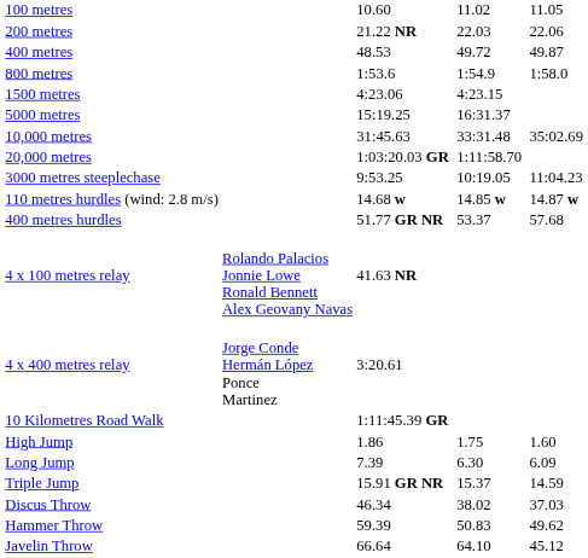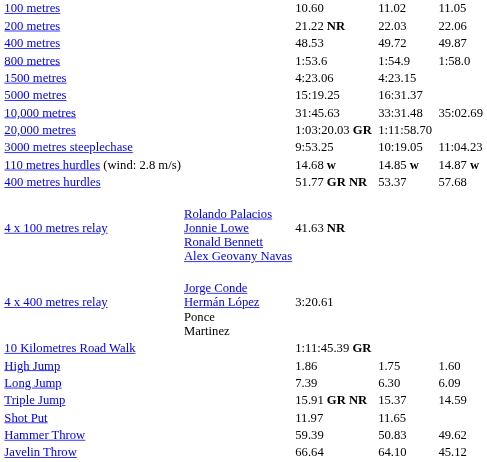 <table>
 <tr>
 <td><a href='#'>100 metres</a></td>
 <td></td>
 <td>10.60</td>
 <td></td>
 <td>11.02</td>
 <td></td>
 <td>11.05</td>
 </tr>
 <tr>
 <td><a href='#'>200 metres</a></td>
 <td></td>
 <td>21.22 <strong>NR</strong></td>
 <td></td>
 <td>22.03</td>
 <td></td>
 <td>22.06</td>
 </tr>
 <tr>
 <td><a href='#'>400 metres</a></td>
 <td></td>
 <td>48.53</td>
 <td></td>
 <td>49.72</td>
 <td></td>
 <td>49.87</td>
 </tr>
 <tr>
 <td><a href='#'>800 metres</a></td>
 <td></td>
 <td>1:53.6</td>
 <td></td>
 <td>1:54.9</td>
 <td></td>
 <td>1:58.0</td>
 </tr>
 <tr>
 <td><a href='#'>1500 metres</a></td>
 <td></td>
 <td>4:23.06</td>
 <td></td>
 <td>4:23.15</td>
 <td></td>
 <td></td>
 </tr>
 <tr>
 <td><a href='#'>5000 metres</a></td>
 <td></td>
 <td>15:19.25</td>
 <td></td>
 <td>16:31.37</td>
 <td></td>
 <td></td>
 </tr>
 <tr>
 <td><a href='#'>10,000 metres</a></td>
 <td></td>
 <td>31:45.63</td>
 <td></td>
 <td>33:31.48</td>
 <td></td>
 <td>35:02.69</td>
 </tr>
 <tr>
 <td><a href='#'>20,000 metres</a></td>
 <td></td>
 <td>1:03:20.03 <strong>GR</strong></td>
 <td></td>
 <td>1:11:58.70</td>
 <td></td>
 <td></td>
 </tr>
 <tr>
 <td><a href='#'>3000 metres steeplechase</a></td>
 <td></td>
 <td>9:53.25</td>
 <td></td>
 <td>10:19.05</td>
 <td></td>
 <td>11:04.23</td>
 </tr>
 <tr>
 <td><a href='#'>110 metres hurdles</a> (wind: 2.8 m/s)</td>
 <td></td>
 <td>14.68 <strong>w</strong></td>
 <td></td>
 <td>14.85 <strong>w</strong></td>
 <td></td>
 <td>14.87 <strong>w</strong></td>
 </tr>
 <tr>
 <td><a href='#'>400 metres hurdles</a></td>
 <td></td>
 <td>51.77 <strong>GR</strong> <strong>NR</strong></td>
 <td></td>
 <td>53.37</td>
 <td></td>
 <td>57.68</td>
 </tr>
 <tr>
 <td><a href='#'>4 x 100 metres relay</a></td>
 <td> <br> <a href='#'>Rolando Palacios</a> <br> <a href='#'>Jonnie Lowe</a> <br> <a href='#'>Ronald Bennett</a> <br> <a href='#'>Alex Geovany Navas</a></td>
 <td>41.63 <strong>NR</strong></td>
 <td></td>
 <td></td>
 <td></td>
 <td></td>
 </tr>
 <tr>
 <td><a href='#'>4 x 400 metres relay</a></td>
 <td> <br> <a href='#'>Jorge Conde</a> <br> <a href='#'>Hermán López</a> <br> Ponce <br> Martinez</td>
 <td>3:20.61</td>
 <td></td>
 <td></td>
 <td></td>
 <td></td>
 </tr>
 <tr>
 <td><a href='#'>10 Kilometres Road Walk</a></td>
 <td></td>
 <td>1:11:45.39 <strong>GR</strong></td>
 <td></td>
 <td></td>
 <td></td>
 <td></td>
 </tr>
 <tr>
 <td><a href='#'>High Jump</a></td>
 <td></td>
 <td>1.86</td>
 <td></td>
 <td>1.75</td>
 <td></td>
 <td>1.60</td>
 </tr>
 <tr>
 <td><a href='#'>Long Jump</a></td>
 <td></td>
 <td>7.39</td>
 <td></td>
 <td>6.30</td>
 <td></td>
 <td>6.09</td>
 </tr>
 <tr>
 <td><a href='#'>Triple Jump</a></td>
 <td></td>
 <td>15.91 <strong>GR</strong> <strong>NR</strong></td>
 <td></td>
 <td>15.37</td>
 <td></td>
 <td>14.59</td>
 </tr>
 <tr>
-<td><a href='#'>Discus Throw</a></td>
+<td><a href='#'>Shot Put</a></td>
 <td></td>
-<td>46.34</td>
+<td>11.97</td>
 <td></td>
-<td>38.02</td>
+<td>11.65</td>
 <td></td>
-<td>37.03</td>
+<td></td>
 </tr>
 <tr>
 <td><a href='#'>Hammer Throw</a></td>
 <td></td>
 <td>59.39</td>
 <td></td>
 <td>50.83</td>
 <td></td>
 <td>49.62</td>
 </tr>
 <tr>
 <td><a href='#'>Javelin Throw</a></td>
 <td></td>
 <td>66.64</td>
 <td></td>
 <td>64.10</td>
 <td></td>
 <td>45.12</td>
 </tr>
 </table>
